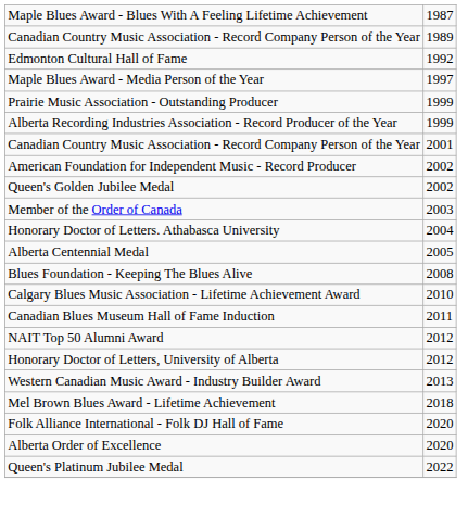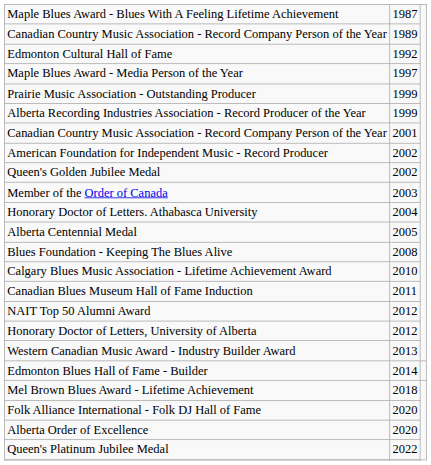 <table class="wikitable">
 <tr>
 <td>Maple Blues Award -  Blues With A Feeling Lifetime Achievement</td>
 <td>1987</td>
 </tr>
 <tr>
 <td>Canadian Country Music Association -  Record Company Person of the Year</td>
 <td>1989</td>
 </tr>
 <tr>
 <td>Edmonton Cultural Hall of Fame</td>
 <td>1992</td>
 </tr>
 <tr>
 <td>Maple Blues Award - Media Person of the  Year</td>
 <td>1997</td>
 </tr>
 <tr>
 <td>Prairie Music Association - Outstanding  Producer</td>
 <td>1999</td>
 </tr>
 <tr>
 <td>Alberta Recording Industries Association  - Record Producer of the Year</td>
 <td>1999</td>
 </tr>
 <tr>
 <td>Canadian Country Music Association -  Record Company Person of the Year</td>
 <td>2001</td>
 </tr>
 <tr>
 <td>American Foundation for Independent Music  - Record Producer</td>
 <td>2002</td>
 </tr>
 <tr>
 <td>Queen's Golden Jubilee Medal</td>
 <td>2002</td>
 </tr>
 <tr>
 <td>Member of the <a href='#'>Order of Canada</a></td>
 <td>2003</td>
 </tr>
 <tr>
 <td>Honorary Doctor of Letters. Athabasca University</td>
 <td>2004</td>
 </tr>
 <tr>
 <td>Alberta Centennial Medal</td>
 <td>2005</td>
 </tr>
 <tr>
 <td>Blues Foundation - Keeping The Blues  Alive</td>
 <td>2008</td>
 </tr>
 <tr>
 <td>Calgary Blues Music Association -  Lifetime Achievement Award</td>
 <td>2010</td>
 </tr>
 <tr>
 <td>Canadian Blues Museum Hall of Fame Induction</td>
 <td>2011</td>
 </tr>
 <tr>
 <td>NAIT Top 50 Alumni Award</td>
 <td>2012</td>
 </tr>
 <tr>
 <td>Honorary Doctor of Letters, University of Alberta </td>
 <td>2012</td>
 </tr>
 <tr>
 <td>Western Canadian Music Award - Industry  Builder Award</td>
 <td>2013</td>
 </tr>
 <tr>
+<td>Edmonton Blues Hall of Fame - Builder</td>
+<td>2014</td>
+<td></td>
+</tr>
+<tr>
 <td>Mel Brown Blues Award - Lifetime Achievement</td>
 <td>2018</td>
 </tr>
 <tr>
 <td>Folk Alliance International - Folk DJ Hall of Fame</td>
 <td>2020</td>
 </tr>
 <tr>
 <td>Alberta Order of Excellence</td>
 <td>2020</td>
 </tr>
 <tr>
 <td>Queen's Platinum Jubilee Medal</td>
 <td>2022</td>
 </tr>
 <tr>
 </tr>
 </table>
